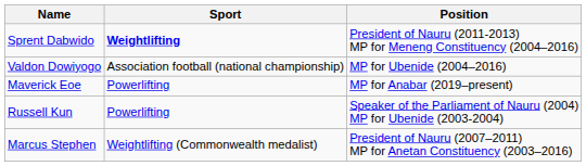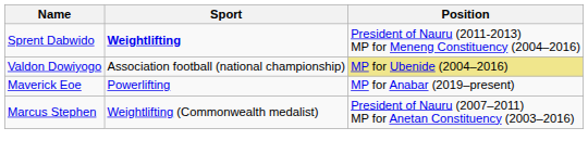 <table class="wikitable sortable">
 <tr>
 <th>Name</th>
 <th>Sport</th>
 <th>Position</th>
 </tr>
 <tr>
 <td data-sort-value="Dabwido,Sprent"><a href='#'>Sprent Dabwido</a></td>
 <td><strong><a href='#'>Weightlifting</a></strong></td>
 <td><a href='#'>President of Nauru</a> (2011-2013)<br>MP for <a href='#'>Meneng Constituency</a> (2004–2016)</td>
 </tr>
 <tr>
 <td data-sort-value="Dowiyogo,Valdon"><a href='#'>Valdon Dowiyogo</a></td>
 <td>Association football (national championship)</td>
-<td><a href='#'>MP</a> for <a href='#'>Ubenide</a> (2004–2016)</td>
+<td style="background: khaki;"><a href='#'>MP</a> for <a href='#'>Ubenide</a> (2004–2016)</td>
 </tr>
 <tr>
 <td data-sort-value="Eoe,Maverick"><a href='#'>Maverick Eoe</a></td>
 <td><a href='#'>Powerlifting</a></td>
 <td><a href='#'>MP</a> for <a href='#'>Anabar</a> (2019–present)</td>
 </tr>
 <tr>
-<td data-sort-value="Kun,Russell"><a href='#'>Russell Kun</a></td>
-<td><a href='#'>Powerlifting</a></td>
-<td><a href='#'>Speaker of the Parliament of Nauru</a> (2004)<br><a href='#'>MP</a> for <a href='#'>Ubenide</a> (2003-2004)</td>
-</tr>
-<tr>
 <td data-sort-value="Stephen,Marcus"><a href='#'>Marcus Stephen</a></td>
 <td><a href='#'>Weightlifting</a> (Commonwealth medalist)</td>
 <td><a href='#'>President of Nauru</a> (2007–2011)<br>MP for <a href='#'>Anetan Constituency</a> (2003–2016)</td>
 </tr>
 </table>
